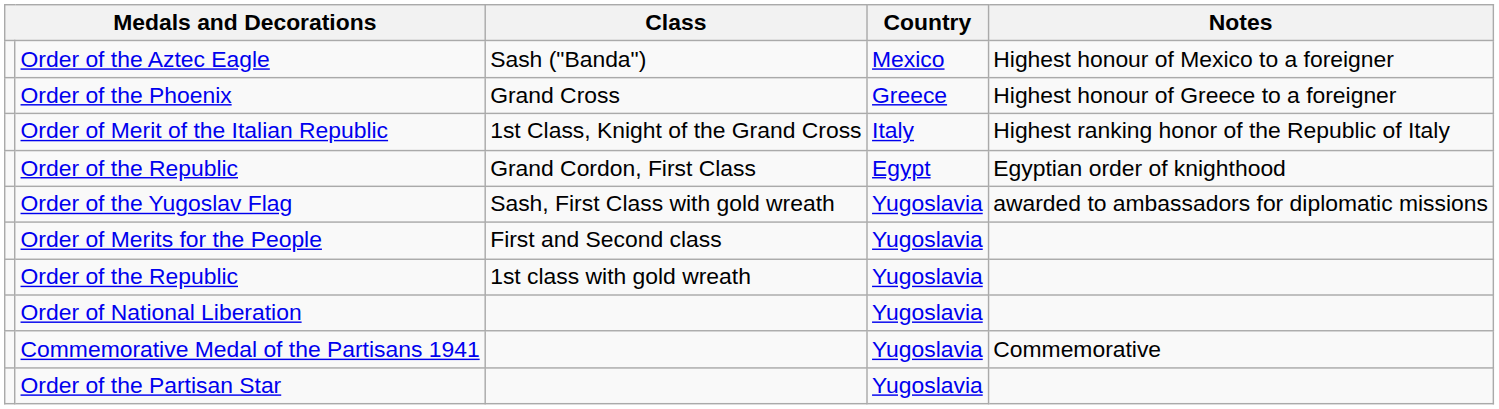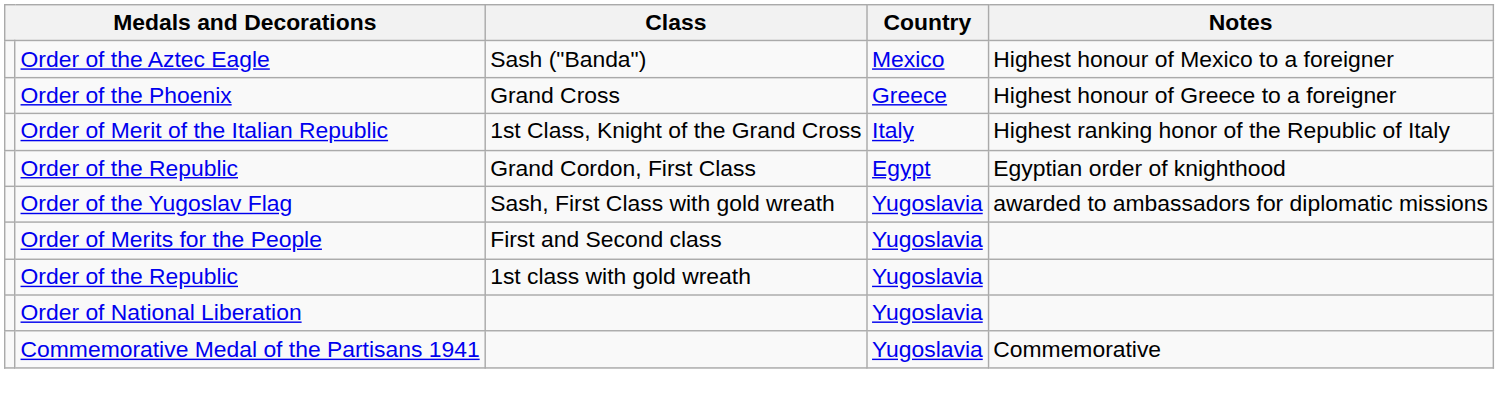 <table class="wikitable sortable">
 <tr>
 <th colspan="2">Medals and Decorations</th>
 <th>Class</th>
 <th>Country</th>
 <th>Notes</th>
 </tr>
 <tr>
 <td></td>
 <td><a href='#'>Order of the Aztec Eagle</a></td>
 <td>Sash ("Banda")</td>
 <td><a href='#'>Mexico</a></td>
 <td>Highest honour of Mexico to a foreigner</td>
 </tr>
 <tr>
 <td></td>
 <td><a href='#'>Order of the Phoenix</a></td>
 <td>Grand Cross</td>
 <td><a href='#'>Greece</a></td>
 <td>Highest honour of Greece to a foreigner</td>
 </tr>
 <tr>
 <td></td>
 <td><a href='#'>Order of Merit of the Italian Republic</a></td>
 <td>1st Class, Knight of the Grand Cross</td>
 <td><a href='#'>Italy</a></td>
 <td>Highest ranking honor of the Republic of Italy</td>
 </tr>
 <tr>
 <td></td>
 <td><a href='#'>Order of the Republic</a></td>
 <td>Grand Cordon, First Class</td>
 <td><a href='#'>Egypt</a></td>
 <td>Egyptian order of knighthood</td>
 </tr>
 <tr>
 <td></td>
 <td><a href='#'>Order of the Yugoslav Flag</a></td>
 <td>Sash, First Class with gold wreath</td>
 <td><a href='#'>Yugoslavia</a></td>
 <td>awarded to ambassadors for diplomatic missions</td>
 </tr>
 <tr>
 <td></td>
 <td><a href='#'>Order of Merits for the People</a></td>
 <td>First and Second class</td>
 <td><a href='#'>Yugoslavia</a></td>
 <td></td>
 </tr>
 <tr>
 <td></td>
 <td><a href='#'>Order of the Republic</a></td>
 <td>1st class with gold wreath</td>
 <td><a href='#'>Yugoslavia</a></td>
 <td></td>
 </tr>
 <tr>
 <td></td>
 <td><a href='#'>Order of National Liberation</a></td>
 <td></td>
 <td><a href='#'>Yugoslavia</a></td>
 <td></td>
 </tr>
 <tr>
 <td></td>
 <td><a href='#'>Commemorative Medal of the Partisans 1941</a></td>
 <td></td>
 <td><a href='#'>Yugoslavia</a></td>
 <td>Commemorative</td>
 </tr>
-<tr>
-<td></td>
-<td><a href='#'>Order of the Partisan Star</a></td>
-<td></td>
-<td><a href='#'>Yugoslavia</a></td>
-<td></td>
-</tr>
 </table>
